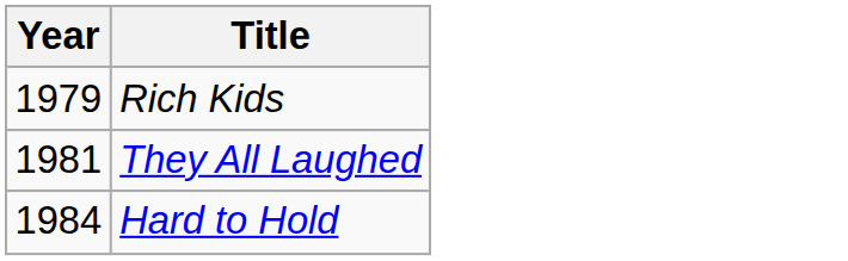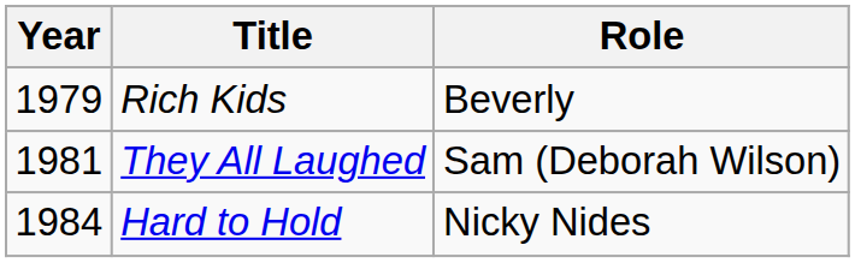 <table class="wikitable">
 <tr>
 <th>Year</th>
 <th>Title</th>
+<th>Role</th>
 </tr>
 <tr>
 <td>1979</td>
 <td><em>Rich Kids</em></td>
+<td>Beverly</td>
 </tr>
 <tr>
 <td>1981</td>
 <td><em><a href='#'>They All Laughed</a></em></td>
+<td>Sam (Deborah Wilson)</td>
 </tr>
 <tr>
 <td>1984</td>
 <td><em><a href='#'>Hard to Hold</a></em></td>
+<td>Nicky Nides</td>
 </tr>
 </table>
